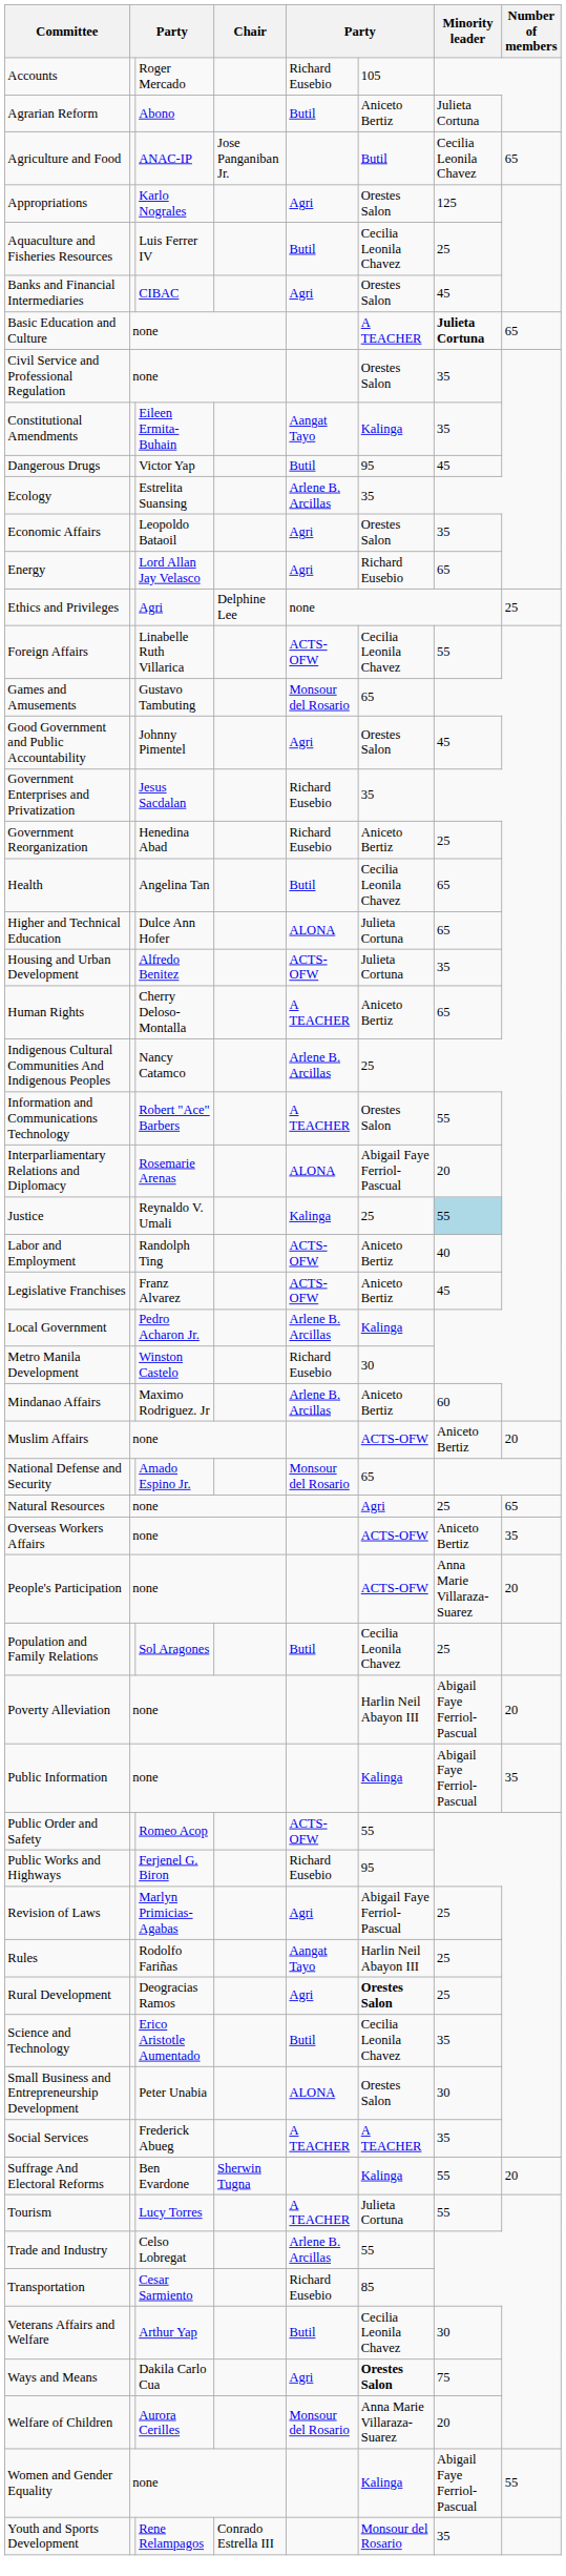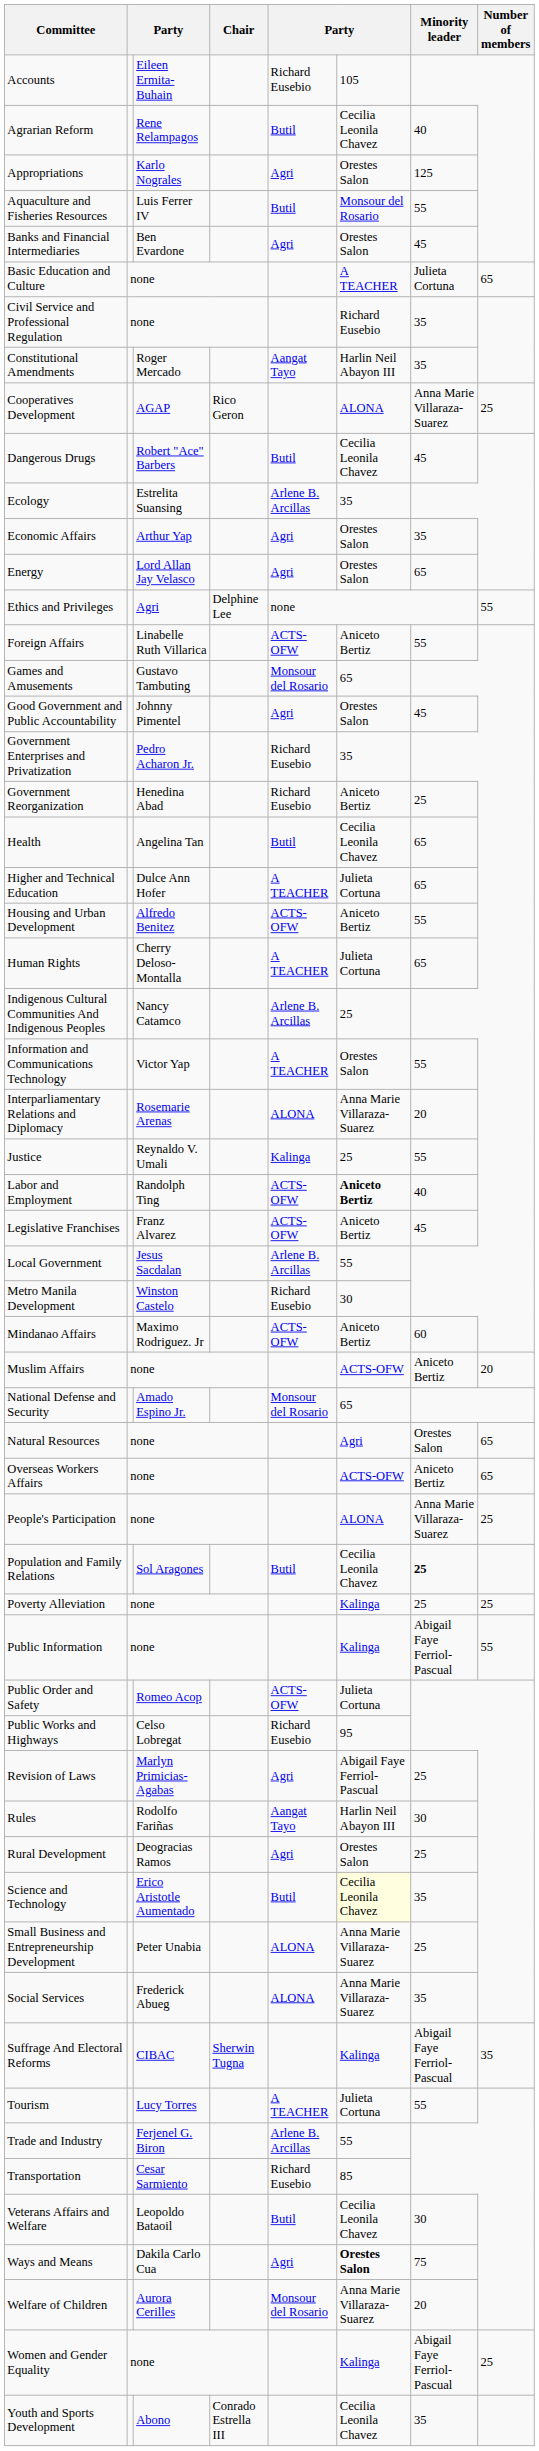 <table class="wikitable" sortable style="font-size: 90%; text-align:left">
 <tr>
 <th>Committee</th>
 <th colspan=2>Party</th>
 <th>Chair</th>
 <th colspan=2>Party</th>
 <th>Minority leader</th>
 <th>Number of<br>members</th>
 </tr>
 <tr>
 <td>Accounts</td>
 <td></td>
-<td>Roger Mercado</td>
+<td><a href='#'>Eileen Ermita-Buhain</a></td>
 <td></td>
 <td>Richard Eusebio</td>
 <td>105</td>
 </tr>
 <tr>
 <td>Agrarian Reform</td>
 <td></td>
-<td><a href='#'>Abono</a></td>
-<td></td>
-<td><a href='#'>Butil</a></td>
-<td>Aniceto Bertiz</td>
-<td>Julieta Cortuna</td>
-</tr>
-<tr>
-<td>Agriculture and Food</td>
-<td></td>
-<td><a href='#'>ANAC-IP</a></td>
-<td>Jose Panganiban Jr.</td>
+<td><a href='#'>Rene Relampagos</a></td>
 <td></td>
 <td><a href='#'>Butil</a></td>
 <td>Cecilia Leonila Chavez</td>
-<td>65</td>
+<td>40</td>
 </tr>
 <tr>
 <td>Appropriations</td>
 <td></td>
 <td><a href='#'>Karlo Nograles</a></td>
 <td></td>
 <td><a href='#'>Agri</a></td>
 <td>Orestes Salon</td>
 <td>125</td>
 </tr>
 <tr>
 <td>Aquaculture and Fisheries Resources</td>
 <td></td>
 <td>Luis Ferrer IV</td>
 <td></td>
 <td><a href='#'>Butil</a></td>
-<td>Cecilia Leonila Chavez</td>
-<td>25</td>
+<td><a href='#'>Monsour del Rosario</a></td>
+<td>55</td>
 </tr>
 <tr>
 <td>Banks and Financial Intermediaries</td>
 <td></td>
-<td><a href='#'>CIBAC</a></td>
+<td>Ben Evardone</td>
 <td></td>
 <td><a href='#'>Agri</a></td>
 <td>Orestes Salon</td>
 <td>45</td>
 </tr>
 <tr>
 <td>Basic Education and Culture</td>
 <td colspan="3">none</td>
 <td></td>
 <td><a href='#'>A TEACHER</a></td>
-<td><strong>Julieta Cortuna</strong></td>
+<td>Julieta Cortuna</td>
 <td>65</td>
 </tr>
 <tr>
 <td>Civil Service and Professional Regulation</td>
 <td colspan="3">none</td>
 <td></td>
-<td>Orestes Salon</td>
+<td>Richard Eusebio</td>
 <td>35</td>
 </tr>
 <tr>
 <td>Constitutional Amendments</td>
 <td></td>
-<td><a href='#'>Eileen Ermita-Buhain</a></td>
+<td>Roger Mercado</td>
 <td></td>
 <td><a href='#'>Aangat Tayo</a></td>
-<td><a href='#'>Kalinga</a></td>
+<td>Harlin Neil Abayon III</td>
 <td>35</td>
+</tr>
+<tr>
+<td>Cooperatives Development</td>
+<td></td>
+<td><a href='#'>AGAP</a></td>
+<td>Rico Geron</td>
+<td></td>
+<td><a href='#'>ALONA</a></td>
+<td>Anna Marie Villaraza-Suarez</td>
+<td>25</td>
 </tr>
 <tr>
 <td>Dangerous Drugs</td>
 <td></td>
-<td>Victor Yap</td>
+<td><a href='#'>Robert "Ace" Barbers</a></td>
 <td></td>
 <td><a href='#'>Butil</a></td>
-<td>95</td>
+<td>Cecilia Leonila Chavez</td>
 <td>45</td>
 </tr>
 <tr>
 <td>Ecology</td>
 <td></td>
 <td>Estrelita Suansing</td>
 <td></td>
 <td><a href='#'>Arlene B. Arcillas</a></td>
 <td>35</td>
 </tr>
 <tr>
 <td>Economic Affairs</td>
 <td></td>
-<td>Leopoldo Bataoil</td>
+<td><a href='#'>Arthur Yap</a></td>
 <td></td>
 <td><a href='#'>Agri</a></td>
 <td>Orestes Salon</td>
 <td>35</td>
 </tr>
 <tr>
 <td>Energy</td>
 <td></td>
 <td><a href='#'>Lord Allan Jay Velasco</a></td>
 <td></td>
 <td><a href='#'>Agri</a></td>
-<td>Richard Eusebio</td>
+<td>Orestes Salon</td>
 <td>65</td>
 </tr>
 <tr>
 <td>Ethics and Privileges</td>
 <td></td>
 <td><a href='#'>Agri</a></td>
 <td>Delphine Lee</td>
 <td colspan=3>none</td>
-<td>25</td>
+<td>55</td>
 </tr>
 <tr>
 <td>Foreign Affairs</td>
 <td></td>
 <td>Linabelle Ruth Villarica</td>
 <td></td>
 <td><a href='#'>ACTS-OFW</a></td>
-<td>Cecilia Leonila Chavez</td>
+<td>Aniceto Bertiz</td>
 <td>55</td>
 </tr>
 <tr>
 <td>Games and Amusements</td>
 <td></td>
 <td>Gustavo Tambuting</td>
 <td></td>
 <td><a href='#'>Monsour del Rosario</a></td>
 <td>65</td>
 </tr>
 <tr>
 <td>Good Government and Public Accountability</td>
 <td></td>
 <td>Johnny Pimentel</td>
 <td></td>
 <td><a href='#'>Agri</a></td>
 <td>Orestes Salon</td>
 <td>45</td>
 </tr>
 <tr>
 <td>Government Enterprises and Privatization</td>
 <td></td>
-<td><a href='#'>Jesus Sacdalan</a></td>
+<td><a href='#'>Pedro Acharon Jr.</a></td>
 <td></td>
 <td>Richard Eusebio</td>
 <td>35</td>
 </tr>
 <tr>
 <td>Government Reorganization</td>
 <td></td>
 <td>Henedina Abad</td>
 <td></td>
 <td>Richard Eusebio</td>
 <td>Aniceto Bertiz</td>
 <td>25</td>
 </tr>
 <tr>
 <td>Health</td>
 <td></td>
 <td>Angelina Tan</td>
 <td></td>
 <td><a href='#'>Butil</a></td>
 <td>Cecilia Leonila Chavez</td>
 <td>65</td>
 </tr>
 <tr>
 <td>Higher and Technical Education</td>
 <td></td>
 <td>Dulce Ann Hofer</td>
 <td></td>
-<td><a href='#'>ALONA</a></td>
+<td><a href='#'>A TEACHER</a></td>
 <td>Julieta Cortuna</td>
 <td>65</td>
 </tr>
 <tr>
 <td>Housing and Urban Development</td>
 <td></td>
 <td><a href='#'>Alfredo Benitez</a></td>
 <td></td>
 <td><a href='#'>ACTS-OFW</a></td>
-<td>Julieta Cortuna</td>
-<td>35</td>
+<td>Aniceto Bertiz</td>
+<td>55</td>
 </tr>
 <tr>
 <td>Human Rights</td>
 <td></td>
 <td>Cherry Deloso-Montalla</td>
 <td></td>
 <td><a href='#'>A TEACHER</a></td>
-<td>Aniceto Bertiz</td>
+<td>Julieta Cortuna</td>
 <td>65</td>
 </tr>
 <tr>
 <td>Indigenous Cultural Communities And Indigenous Peoples</td>
 <td></td>
 <td>Nancy Catamco</td>
 <td></td>
 <td><a href='#'>Arlene B. Arcillas</a></td>
 <td>25</td>
 </tr>
 <tr>
 <td>Information and Communications Technology</td>
 <td></td>
-<td><a href='#'>Robert "Ace" Barbers</a></td>
+<td>Victor Yap</td>
 <td></td>
 <td><a href='#'>A TEACHER</a></td>
 <td>Orestes Salon</td>
 <td>55</td>
 </tr>
 <tr>
 <td>Interparliamentary Relations and Diplomacy</td>
 <td></td>
 <td><a href='#'>Rosemarie Arenas</a></td>
 <td></td>
 <td><a href='#'>ALONA</a></td>
-<td>Abigail Faye Ferriol-Pascual</td>
+<td>Anna Marie Villaraza-Suarez</td>
 <td>20</td>
 </tr>
 <tr>
 <td>Justice</td>
 <td></td>
 <td>Reynaldo V. Umali</td>
 <td></td>
 <td><a href='#'>Kalinga</a></td>
 <td>25</td>
-<td style="background: lightblue;">55</td>
+<td>55</td>
 </tr>
 <tr>
 <td>Labor and Employment</td>
 <td></td>
 <td>Randolph Ting</td>
 <td></td>
 <td><a href='#'>ACTS-OFW</a></td>
-<td>Aniceto Bertiz</td>
+<td><strong>Aniceto Bertiz</strong></td>
 <td>40</td>
 </tr>
 <tr>
 <td>Legislative Franchises</td>
 <td></td>
 <td>Franz Alvarez</td>
 <td></td>
 <td><a href='#'>ACTS-OFW</a></td>
 <td>Aniceto Bertiz</td>
 <td>45</td>
 </tr>
 <tr>
 <td>Local Government</td>
 <td></td>
-<td><a href='#'>Pedro Acharon Jr.</a></td>
+<td><a href='#'>Jesus Sacdalan</a></td>
 <td></td>
 <td><a href='#'>Arlene B. Arcillas</a></td>
-<td><a href='#'>Kalinga</a></td>
+<td>55</td>
 </tr>
 <tr>
 <td>Metro Manila Development</td>
 <td></td>
 <td><a href='#'>Winston Castelo</a></td>
 <td></td>
 <td>Richard Eusebio</td>
 <td>30</td>
 </tr>
 <tr>
 <td>Mindanao Affairs</td>
 <td></td>
 <td>Maximo Rodriguez. Jr</td>
 <td></td>
-<td><a href='#'>Arlene B. Arcillas</a></td>
+<td><a href='#'>ACTS-OFW</a></td>
 <td>Aniceto Bertiz</td>
 <td>60</td>
 </tr>
 <tr>
 <td>Muslim Affairs</td>
 <td colspan="3">none</td>
 <td></td>
 <td><a href='#'>ACTS-OFW</a></td>
 <td>Aniceto Bertiz</td>
 <td>20</td>
 </tr>
 <tr>
 <td>National Defense and Security</td>
 <td></td>
 <td><a href='#'>Amado Espino Jr.</a></td>
 <td></td>
 <td><a href='#'>Monsour del Rosario</a></td>
 <td>65</td>
 </tr>
 <tr>
 <td>Natural Resources</td>
 <td colspan="3">none</td>
 <td></td>
 <td><a href='#'>Agri</a></td>
-<td>25</td>
+<td>Orestes Salon</td>
 <td>65</td>
 </tr>
 <tr>
 <td>Overseas Workers Affairs</td>
 <td colspan="3">none</td>
 <td></td>
 <td><a href='#'>ACTS-OFW</a></td>
 <td>Aniceto Bertiz</td>
-<td>35</td>
+<td>65</td>
 </tr>
 <tr>
 <td>People's Participation</td>
 <td colspan="3">none</td>
 <td></td>
-<td><a href='#'>ACTS-OFW</a></td>
+<td><a href='#'>ALONA</a></td>
 <td>Anna Marie Villaraza-Suarez</td>
-<td>20</td>
+<td>25</td>
 </tr>
 <tr>
 <td>Population and Family Relations</td>
 <td></td>
 <td><a href='#'>Sol Aragones</a></td>
 <td></td>
 <td><a href='#'>Butil</a></td>
 <td>Cecilia Leonila Chavez</td>
-<td>25</td>
+<td><strong>25</strong></td>
 </tr>
 <tr>
 <td>Poverty Alleviation</td>
 <td colspan="3">none</td>
 <td></td>
-<td>Harlin Neil Abayon III</td>
-<td>Abigail Faye Ferriol-Pascual</td>
-<td>20</td>
+<td><a href='#'>Kalinga</a></td>
+<td>25</td>
+<td>25</td>
 </tr>
 <tr>
 <td>Public Information</td>
 <td colspan="3">none</td>
 <td></td>
 <td><a href='#'>Kalinga</a></td>
 <td>Abigail Faye Ferriol-Pascual</td>
-<td>35</td>
+<td>55</td>
 </tr>
 <tr>
 <td>Public Order and Safety</td>
 <td></td>
 <td><a href='#'>Romeo Acop</a></td>
 <td></td>
 <td><a href='#'>ACTS-OFW</a></td>
-<td>55</td>
+<td>Julieta Cortuna</td>
 </tr>
 <tr>
 <td>Public Works and Highways</td>
 <td></td>
-<td><a href='#'>Ferjenel G. Biron</a></td>
+<td>Celso Lobregat</td>
 <td></td>
 <td>Richard Eusebio</td>
 <td>95</td>
 </tr>
 <tr>
 <td>Revision of Laws</td>
 <td></td>
 <td><a href='#'>Marlyn Primicias-Agabas</a></td>
 <td></td>
 <td><a href='#'>Agri</a></td>
 <td>Abigail Faye Ferriol-Pascual</td>
 <td>25</td>
 </tr>
 <tr>
 <td>Rules</td>
 <td></td>
 <td>Rodolfo Fariñas</td>
 <td></td>
 <td><a href='#'>Aangat Tayo</a></td>
 <td>Harlin Neil Abayon III</td>
-<td>25</td>
+<td>30</td>
 </tr>
 <tr>
 <td>Rural Development</td>
 <td></td>
 <td>Deogracias Ramos</td>
 <td></td>
 <td><a href='#'>Agri</a></td>
-<td><strong>Orestes Salon</strong></td>
+<td>Orestes Salon</td>
 <td>25</td>
 </tr>
 <tr>
 <td>Science and Technology</td>
 <td></td>
 <td><a href='#'>Erico Aristotle Aumentado</a></td>
 <td></td>
 <td><a href='#'>Butil</a></td>
-<td>Cecilia Leonila Chavez</td>
+<td style="background: lightyellow;">Cecilia Leonila Chavez</td>
 <td>35</td>
 </tr>
 <tr>
 <td>Small Business and Entrepreneurship Development</td>
 <td></td>
 <td>Peter Unabia</td>
 <td></td>
 <td><a href='#'>ALONA</a></td>
-<td>Orestes Salon</td>
-<td>30</td>
+<td>Anna Marie Villaraza-Suarez</td>
+<td>25</td>
 </tr>
 <tr>
 <td>Social Services</td>
 <td></td>
 <td>Frederick Abueg</td>
 <td></td>
-<td><a href='#'>A TEACHER</a></td>
-<td><a href='#'>A TEACHER</a></td>
+<td><a href='#'>ALONA</a></td>
+<td>Anna Marie Villaraza-Suarez</td>
 <td>35</td>
 </tr>
 <tr>
 <td>Suffrage And Electoral Reforms</td>
 <td></td>
-<td>Ben Evardone</td>
+<td><a href='#'>CIBAC</a></td>
 <td><a href='#'>Sherwin Tugna</a></td>
 <td></td>
 <td><a href='#'>Kalinga</a></td>
-<td>55</td>
-<td>20</td>
+<td>Abigail Faye Ferriol-Pascual</td>
+<td>35</td>
 </tr>
 <tr>
 <td>Tourism</td>
 <td></td>
 <td><a href='#'>Lucy Torres</a></td>
 <td></td>
 <td><a href='#'>A TEACHER</a></td>
 <td>Julieta Cortuna</td>
 <td>55</td>
 </tr>
 <tr>
 <td>Trade and Industry</td>
 <td></td>
-<td>Celso Lobregat</td>
+<td><a href='#'>Ferjenel G. Biron</a></td>
 <td></td>
 <td><a href='#'>Arlene B. Arcillas</a></td>
 <td>55</td>
 </tr>
 <tr>
 <td>Transportation</td>
 <td></td>
 <td><a href='#'>Cesar Sarmiento</a></td>
 <td></td>
 <td>Richard Eusebio</td>
 <td>85</td>
 </tr>
 <tr>
 <td>Veterans Affairs and Welfare</td>
 <td></td>
-<td><a href='#'>Arthur Yap</a></td>
+<td>Leopoldo Bataoil</td>
 <td></td>
 <td><a href='#'>Butil</a></td>
 <td>Cecilia Leonila Chavez</td>
 <td>30</td>
 </tr>
 <tr>
 <td>Ways and Means</td>
 <td></td>
 <td>Dakila Carlo Cua</td>
 <td></td>
 <td><a href='#'>Agri</a></td>
 <td><strong>Orestes Salon</strong></td>
 <td>75</td>
 </tr>
 <tr>
 <td>Welfare of Children</td>
 <td></td>
 <td><a href='#'>Aurora Cerilles</a></td>
 <td></td>
 <td><a href='#'>Monsour del Rosario</a></td>
 <td>Anna Marie Villaraza-Suarez</td>
 <td>20</td>
 </tr>
 <tr>
 <td>Women and Gender Equality</td>
 <td colspan="3">none</td>
 <td></td>
 <td><a href='#'>Kalinga</a></td>
 <td>Abigail Faye Ferriol-Pascual</td>
-<td>55</td>
+<td>25</td>
 </tr>
 <tr>
 <td>Youth and Sports Development</td>
 <td></td>
-<td><a href='#'>Rene Relampagos</a></td>
+<td><a href='#'>Abono</a></td>
 <td>Conrado Estrella III</td>
 <td></td>
-<td><a href='#'>Monsour del Rosario</a></td>
+<td>Cecilia Leonila Chavez</td>
 <td>35</td>
 </tr>
 </table>
